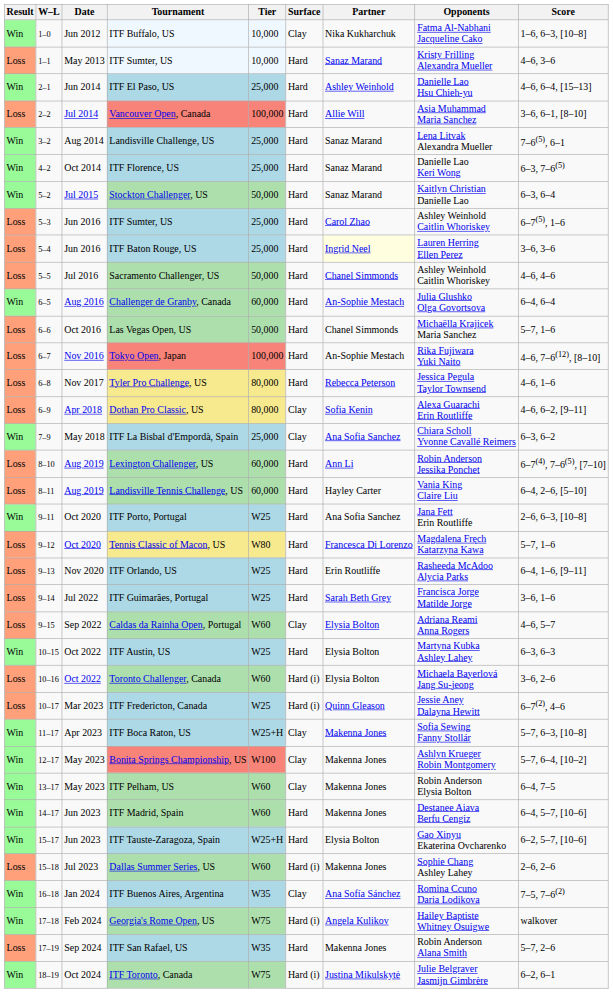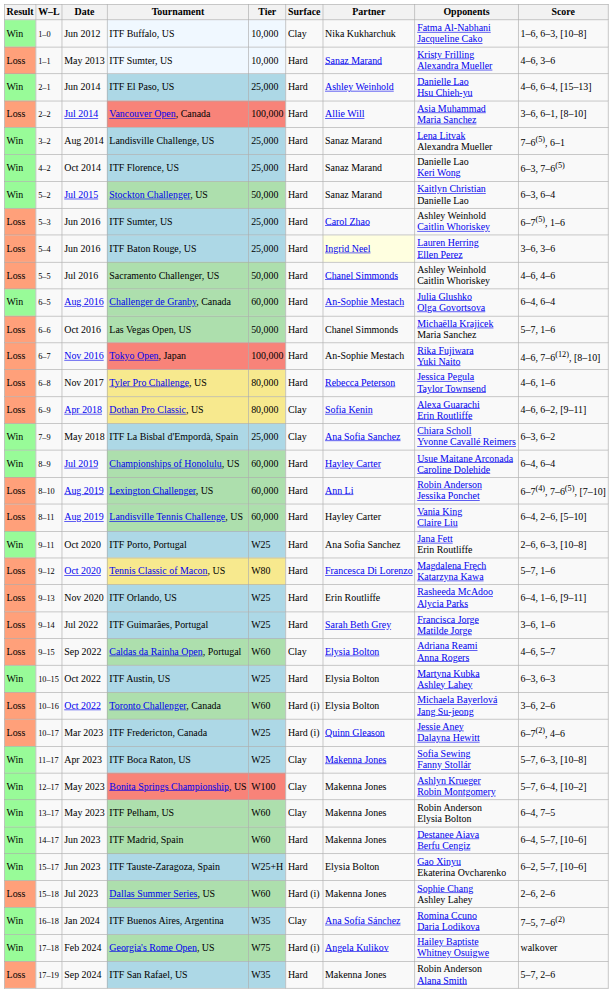 <table class="sortable wikitable">
 <tr>
 <th>Result</th>
 <th class="unsortable">W–L</th>
 <th>Date</th>
 <th>Tournament</th>
 <th>Tier</th>
 <th>Surface</th>
 <th>Partner</th>
 <th>Opponents</th>
 <th class="unsortable">Score</th>
 </tr>
 <tr>
 <td style="background:#98fb98;">Win</td>
 <td><small>1–0</small></td>
 <td>Jun 2012</td>
 <td style="background:#f0f8ff;">ITF Buffalo, US</td>
 <td style="background:#f0f8ff;">10,000</td>
 <td>Clay</td>
 <td> Nika Kukharchuk</td>
 <td> <a href='#'>Fatma Al-Nabhani</a> <br>  <a href='#'>Jacqueline Cako</a></td>
 <td>1–6, 6–3, [10–8]</td>
 </tr>
 <tr>
 <td style="background:#ffa07a;">Loss</td>
 <td><small>1–1</small></td>
 <td>May 2013</td>
 <td style="background:#f0f8ff;">ITF Sumter, US</td>
 <td style="background:#f0f8ff;">10,000</td>
 <td>Hard</td>
 <td> <a href='#'>Sanaz Marand</a></td>
 <td> <a href='#'>Kristy Frilling</a> <br>  <a href='#'>Alexandra Mueller</a></td>
 <td>4–6, 3–6</td>
 </tr>
 <tr>
 <td style="background:#98fb98;">Win</td>
 <td><small>2–1</small></td>
 <td>Jun 2014</td>
 <td style="background:lightblue;">ITF El Paso, US</td>
 <td style="background:lightblue;">25,000</td>
 <td>Hard</td>
 <td> <a href='#'>Ashley Weinhold</a></td>
 <td> <a href='#'>Danielle Lao</a> <br>  <a href='#'>Hsu Chieh-yu</a></td>
 <td>4–6, 6–4, [15–13]</td>
 </tr>
 <tr>
 <td style="background:#ffa07a;">Loss</td>
 <td><small>2–2</small></td>
 <td><a href='#'>Jul 2014</a></td>
 <td style="background:#f88379;"><a href='#'>Vancouver Open</a>, Canada</td>
 <td style="background:#f88379;">100,000</td>
 <td>Hard</td>
 <td> <a href='#'>Allie Will</a></td>
 <td> <a href='#'>Asia Muhammad</a> <br>  <a href='#'>Maria Sanchez</a></td>
 <td>3–6, 6–1, [8–10]</td>
 </tr>
 <tr>
 <td style="background:#98fb98;">Win</td>
 <td><small>3–2</small></td>
 <td>Aug 2014</td>
 <td style="background:lightblue;">Landisville Challenge, US</td>
 <td style="background:lightblue;">25,000</td>
 <td>Hard</td>
 <td> Sanaz Marand</td>
 <td> <a href='#'>Lena Litvak</a> <br>  Alexandra Mueller</td>
 <td>7–6<sup>(5)</sup>, 6–1</td>
 </tr>
 <tr>
 <td style="background:#98fb98;">Win</td>
 <td><small>4–2</small></td>
 <td>Oct 2014</td>
 <td style="background:lightblue;">ITF Florence, US</td>
 <td style="background:lightblue;">25,000</td>
 <td>Hard</td>
 <td> Sanaz Marand</td>
 <td> Danielle Lao <br>  <a href='#'>Keri Wong</a></td>
 <td>6–3, 7–6<sup>(5)</sup></td>
 </tr>
 <tr>
 <td style="background:#98fb98;">Win</td>
 <td><small>5–2</small></td>
 <td><a href='#'>Jul 2015</a></td>
 <td style="background:#addfad;"><a href='#'>Stockton Challenger</a>, US</td>
 <td style="background:#addfad;">50,000</td>
 <td>Hard</td>
 <td> Sanaz Marand</td>
 <td> <a href='#'>Kaitlyn Christian</a> <br>  Danielle Lao</td>
 <td>6–3, 6–4</td>
 </tr>
 <tr>
 <td bgcolor=FFA07A>Loss</td>
 <td><small>5–3</small></td>
 <td>Jun 2016</td>
 <td style="background:lightblue;">ITF Sumter, US</td>
 <td style="background:lightblue;">25,000</td>
 <td>Hard</td>
 <td> <a href='#'>Carol Zhao</a></td>
 <td> Ashley Weinhold <br>  <a href='#'>Caitlin Whoriskey</a></td>
 <td>6–7<sup>(5)</sup>, 1–6</td>
 </tr>
 <tr>
 <td bgcolor=FFA07A>Loss</td>
 <td><small>5–4</small></td>
 <td>Jun 2016</td>
 <td style="background:lightblue;">ITF Baton Rouge, US</td>
 <td style="background:lightblue;">25,000</td>
 <td>Hard</td>
 <td style="background: lightyellow;"> <a href='#'>Ingrid Neel</a></td>
 <td> <a href='#'>Lauren Herring</a> <br>  <a href='#'>Ellen Perez</a></td>
 <td>3–6, 3–6</td>
 </tr>
 <tr>
 <td style="background:#ffa07a;">Loss</td>
 <td><small>5–5</small></td>
 <td>Jul 2016</td>
 <td style="background:#addfad;">Sacramento Challenger, US</td>
 <td style="background:#addfad;">50,000</td>
 <td>Hard</td>
 <td> <a href='#'>Chanel Simmonds</a></td>
 <td> Ashley Weinhold <br>  Caitlin Whoriskey</td>
 <td>4–6, 4–6</td>
 </tr>
 <tr>
 <td style="background:#98fb98;">Win</td>
 <td><small>6–5</small></td>
 <td><a href='#'>Aug 2016</a></td>
 <td style="background:#addfad;"><a href='#'>Challenger de Granby</a>, Canada</td>
 <td style="background:#addfad;">60,000</td>
 <td>Hard</td>
 <td> <a href='#'>An-Sophie Mestach</a></td>
 <td> <a href='#'>Julia Glushko</a> <br>  <a href='#'>Olga Govortsova</a></td>
 <td>6–4, 6–4</td>
 </tr>
 <tr>
 <td style="background:#ffa07a;">Loss</td>
 <td><small>6–6</small></td>
 <td>Oct 2016</td>
 <td style="background:#addfad;">Las Vegas Open, US</td>
 <td style="background:#addfad;">50,000</td>
 <td>Hard</td>
 <td> Chanel Simmonds</td>
 <td> <a href='#'>Michaëlla Krajicek</a> <br>  Maria Sanchez</td>
 <td>5–7, 1–6</td>
 </tr>
 <tr>
 <td style="background:#ffa07a;">Loss</td>
 <td><small>6–7</small></td>
 <td><a href='#'>Nov 2016</a></td>
 <td style="background:#f88379;"><a href='#'>Tokyo Open</a>, Japan</td>
 <td style="background:#f88379;">100,000</td>
 <td>Hard</td>
 <td> An-Sophie Mestach</td>
 <td> <a href='#'>Rika Fujiwara</a> <br>  <a href='#'>Yuki Naito</a></td>
 <td>4–6, 7–6<sup>(12)</sup>, [8–10]</td>
 </tr>
 <tr>
 <td style="background:#ffa07a;">Loss</td>
 <td><small>6–8</small></td>
 <td>Nov 2017</td>
 <td style="background:#f7e98e;"><a href='#'>Tyler Pro Challenge</a>, US</td>
 <td style="background:#f7e98e;">80,000</td>
 <td>Hard</td>
 <td> <a href='#'>Rebecca Peterson</a></td>
 <td> <a href='#'>Jessica Pegula</a> <br>  <a href='#'>Taylor Townsend</a></td>
 <td>4–6, 1–6</td>
 </tr>
 <tr>
 <td style="background:#ffa07a;">Loss</td>
 <td><small>6–9</small></td>
 <td><a href='#'>Apr 2018</a></td>
 <td style="background:#f7e98e;"><a href='#'>Dothan Pro Classic</a>, US</td>
 <td style="background:#f7e98e;">80,000</td>
 <td>Clay</td>
 <td> <a href='#'>Sofia Kenin</a></td>
 <td> <a href='#'>Alexa Guarachi</a> <br>  <a href='#'>Erin Routliffe</a></td>
 <td>4–6, 6–2, [9–11]</td>
 </tr>
 <tr>
 <td style="background:#98fb98;">Win</td>
 <td><small>7–9</small></td>
 <td>May 2018</td>
 <td style="background:lightblue;">ITF La Bisbal d'Empordà, Spain</td>
 <td style="background:lightblue;">25,000</td>
 <td>Clay</td>
 <td> <a href='#'>Ana Sofia Sanchez</a></td>
 <td> <a href='#'>Chiara Scholl</a> <br>  <a href='#'>Yvonne Cavallé Reimers</a></td>
 <td>6–3, 6–2</td>
 </tr>
 <tr>
+<td bgcolor="98FB98">Win</td>
+<td><small>8–9</small></td>
+<td><a href='#'>Jul 2019</a></td>
+<td style="background:#addfad;"><a href='#'>Championships of Honolulu</a>, US</td>
+<td style="background:#addfad;">60,000</td>
+<td>Hard</td>
+<td> <a href='#'>Hayley Carter</a></td>
+<td> <a href='#'>Usue Maitane Arconada</a> <br>  <a href='#'>Caroline Dolehide</a></td>
+<td>6–4, 6–4</td>
+</tr>
+<tr>
 <td style="background:#ffa07a;">Loss</td>
 <td><small>8–10</small></td>
 <td><a href='#'>Aug 2019</a></td>
 <td bgcolor=#addfad><a href='#'>Lexington Challenger</a>, US</td>
 <td style="background:#addfad;">60,000</td>
 <td>Hard</td>
 <td> <a href='#'>Ann Li</a></td>
 <td> <a href='#'>Robin Anderson</a> <br>  <a href='#'>Jessika Ponchet</a></td>
 <td>6–7<sup>(4)</sup>, 7–6<sup>(5)</sup>, [7–10]</td>
 </tr>
 <tr>
 <td style="background:#ffa07a;">Loss</td>
 <td><small>8–11</small></td>
 <td><a href='#'>Aug 2019</a></td>
 <td bgcolor=#addfad><a href='#'>Landisville Tennis Challenge</a>, US</td>
 <td style="background:#addfad;">60,000</td>
 <td>Hard</td>
 <td> Hayley Carter</td>
 <td> <a href='#'>Vania King</a> <br>  <a href='#'>Claire Liu</a></td>
 <td>6–4, 2–6, [5–10]</td>
 </tr>
 <tr>
 <td bgcolor="98FB98">Win</td>
 <td><small>9–11</small></td>
 <td>Oct 2020</td>
 <td style="background:lightblue;">ITF Porto, Portugal</td>
 <td style="background:lightblue;">W25</td>
 <td>Hard</td>
 <td> Ana Sofia Sanchez</td>
 <td> <a href='#'>Jana Fett</a> <br>  Erin Routliffe</td>
 <td>2–6, 6–3, [10–8]</td>
 </tr>
 <tr>
 <td style="background:#ffa07a;">Loss</td>
 <td><small>9–12</small></td>
 <td><a href='#'>Oct 2020</a></td>
 <td bgcolor=#f7e98e><a href='#'>Tennis Classic of Macon</a>, US</td>
 <td style="background:#f7e98e;">W80</td>
 <td>Hard</td>
 <td> <a href='#'>Francesca Di Lorenzo</a></td>
 <td> <a href='#'>Magdalena Fręch</a> <br>  <a href='#'>Katarzyna Kawa</a></td>
 <td>5–7, 1–6</td>
 </tr>
 <tr>
 <td style="background:#ffa07a;">Loss</td>
 <td><small>9–13</small></td>
 <td>Nov 2020</td>
 <td style="background:lightblue;">ITF Orlando, US</td>
 <td style="background:lightblue;">W25</td>
 <td>Hard</td>
 <td> Erin Routliffe</td>
 <td> <a href='#'>Rasheeda McAdoo</a> <br>  <a href='#'>Alycia Parks</a></td>
 <td>6–4, 1–6, [9–11]</td>
 </tr>
 <tr>
 <td style="background:#ffa07a;">Loss</td>
 <td><small>9–14</small></td>
 <td>Jul 2022</td>
 <td style="background:lightblue;">ITF Guimarães, Portugal</td>
 <td style="background:lightblue;">W25</td>
 <td>Hard</td>
 <td> <a href='#'>Sarah Beth Grey</a></td>
 <td> <a href='#'>Francisca Jorge</a> <br>  <a href='#'>Matilde Jorge</a></td>
 <td>3–6, 1–6</td>
 </tr>
 <tr>
 <td style="background:#ffa07a;">Loss</td>
 <td><small>9–15</small></td>
 <td>Sep 2022</td>
 <td style="background:#addfad;"><a href='#'>Caldas da Rainha Open</a>, Portugal</td>
 <td style="background:#addfad;">W60</td>
 <td>Clay</td>
 <td> <a href='#'>Elysia Bolton</a></td>
 <td> <a href='#'>Adriana Reami</a> <br>  <a href='#'>Anna Rogers</a></td>
 <td>4–6, 5–7</td>
 </tr>
 <tr>
 <td bgcolor="98FB98">Win</td>
 <td><small>10–15</small></td>
 <td>Oct 2022</td>
 <td bgcolor=lightblue>ITF Austin, US</td>
 <td bgcolor=lightblue>W25</td>
 <td>Hard</td>
 <td> Elysia Bolton</td>
 <td> <a href='#'>Martyna Kubka</a> <br>  <a href='#'>Ashley Lahey</a></td>
 <td>6–3, 6–3</td>
 </tr>
 <tr>
 <td style="background:#ffa07a;">Loss</td>
 <td><small>10–16</small></td>
 <td><a href='#'>Oct 2022</a></td>
 <td bgcolor=addfad><a href='#'>Toronto Challenger</a>, Canada</td>
 <td bgcolor=addfad>W60</td>
 <td>Hard (i)</td>
 <td> Elysia Bolton</td>
 <td> <a href='#'>Michaela Bayerlová</a> <br>  <a href='#'>Jang Su-jeong</a></td>
 <td>3–6, 2–6</td>
 </tr>
 <tr>
 <td style="background:#ffa07a;">Loss</td>
 <td><small>10–17</small></td>
 <td>Mar 2023</td>
 <td bgcolor=lightblue>ITF Fredericton, Canada</td>
 <td bgcolor=lightblue>W25</td>
 <td>Hard (i)</td>
 <td> <a href='#'>Quinn Gleason</a></td>
 <td> <a href='#'>Jessie Aney</a> <br>  <a href='#'>Dalayna Hewitt</a></td>
 <td>6–7<sup>(2)</sup>, 4–6</td>
 </tr>
 <tr>
 <td bgcolor="98FB98">Win</td>
 <td><small>11–17</small></td>
 <td>Apr 2023</td>
 <td bgcolor="lightblue">ITF Boca Raton, US</td>
-<td bgcolor="lightblue">W25+H</td>
+<td bgcolor="lightblue">W25</td>
 <td>Clay</td>
 <td> <a href='#'>Makenna Jones</a></td>
 <td> <a href='#'>Sofia Sewing</a> <br>  <a href='#'>Fanny Stollár</a></td>
 <td>5–7, 6–3, [10–8]</td>
 </tr>
 <tr>
 <td bgcolor=98FB98>Win</td>
 <td><small>12–17</small></td>
 <td>May 2023</td>
 <td bgcolor=f88379><a href='#'>Bonita Springs Championship</a>, US</td>
 <td bgcolor=f88379>W100</td>
 <td>Clay</td>
 <td> Makenna Jones</td>
 <td> <a href='#'>Ashlyn Krueger</a> <br>  <a href='#'>Robin Montgomery</a></td>
 <td>5–7, 6–4, [10–2]</td>
 </tr>
 <tr>
 <td bgcolor="98FB98">Win</td>
 <td><small>13–17</small></td>
 <td>May 2023</td>
 <td bgcolor="addfad">ITF Pelham, US</td>
 <td bgcolor="addfad">W60</td>
 <td>Clay</td>
 <td> Makenna Jones</td>
 <td> Robin Anderson <br>  Elysia Bolton</td>
 <td>6–4, 7–5</td>
 </tr>
 <tr>
 <td bgcolor="98FB98">Win</td>
 <td><small>14–17</small></td>
 <td>Jun 2023</td>
 <td bgcolor="addfad">ITF Madrid, Spain</td>
 <td bgcolor="addfad">W60</td>
 <td>Hard</td>
 <td> Makenna Jones</td>
 <td> <a href='#'>Destanee Aiava</a> <br>  <a href='#'>Berfu Cengiz</a></td>
 <td>6–4, 5–7, [10–6]</td>
 </tr>
 <tr>
 <td bgcolor="98FB98">Win</td>
 <td><small>15–17</small></td>
 <td>Jun 2023</td>
 <td bgcolor="lightblue">ITF Tauste-Zaragoza, Spain</td>
 <td bgcolor="lightblue">W25+H</td>
 <td>Hard</td>
 <td> Elysia Bolton</td>
 <td> <a href='#'>Gao Xinyu</a> <br>  Ekaterina Ovcharenko</td>
 <td>6–2, 5–7, [10–6]</td>
 </tr>
 <tr>
 <td style="background:#ffa07a;">Loss</td>
 <td><small>15–18</small></td>
 <td>Jul 2023</td>
 <td bgcolor="addfad"><a href='#'>Dallas Summer Series</a>, US</td>
 <td bgcolor="addfad">W60</td>
 <td>Hard (i)</td>
 <td> Makenna Jones</td>
 <td> <a href='#'>Sophie Chang</a> <br>  Ashley Lahey</td>
 <td>2–6, 2–6</td>
 </tr>
 <tr>
 <td style="background:#98fb98;">Win</td>
 <td><small>16–18</small></td>
 <td>Jan 2024</td>
 <td bgcolor="lightblue">ITF Buenos Aires, Argentina</td>
 <td bgcolor="lightblue">W35</td>
 <td>Clay</td>
 <td> <a href='#'>Ana Sofía Sánchez</a></td>
 <td> <a href='#'>Romina Ccuno</a><br>  <a href='#'>Daria Lodikova</a></td>
 <td>7–5, 7–6<sup>(2)</sup></td>
 </tr>
 <tr>
 <td style="background:#98fb98;">Win</td>
 <td><small>17–18</small></td>
 <td>Feb 2024</td>
 <td bgcolor="addfad"><a href='#'>Georgia's Rome Open</a>, US</td>
 <td bgcolor="addfad">W75</td>
 <td>Hard (i)</td>
 <td> <a href='#'>Angela Kulikov</a></td>
 <td> <a href='#'>Hailey Baptiste</a> <br>  <a href='#'>Whitney Osuigwe</a></td>
 <td>walkover</td>
 </tr>
 <tr>
 <td style="background:#ffa07a;">Loss</td>
 <td><small>17–19</small></td>
 <td>Sep 2024</td>
 <td style="background:lightblue;">ITF San Rafael, US</td>
 <td style="background:lightblue;">W35</td>
 <td>Hard</td>
 <td> Makenna Jones</td>
 <td> Robin Anderson <br>  <a href='#'>Alana Smith</a></td>
 <td>5–7, 2–6</td>
 </tr>
-<tr>
-<td style="background:#98FB98;">Win</td>
-<td><small>18–19</small></td>
-<td>Oct 2024</td>
-<td style="background:#addfad;"><a href='#'>ITF Toronto</a>, Canada</td>
-<td style="background:#addfad;">W75</td>
-<td>Hard (i)</td>
-<td> <a href='#'>Justina Mikulskytė</a></td>
-<td> <a href='#'>Julie Belgraver</a> <br>  <a href='#'>Jasmijn Gimbrère</a></td>
-<td>6–2, 6–1</td>
-</tr>
 </table>
